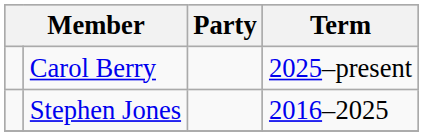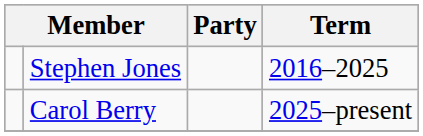 <table class="wikitable">
 <tr>
 <th colspan="2">Member</th>
 <th>Party</th>
 <th>Term</th>
 </tr>
 <tr>
 <td> </td>
+<td><a href='#'>Stephen Jones</a></td>
+<td></td>
+<td><a href='#'>2016</a>–2025</td>
+</tr>
+<tr>
+<td> </td>
 <td><a href='#'>Carol Berry</a></td>
 <td></td>
 <td><a href='#'>2025</a>–present</td>
 </tr>
 <tr>
-<td> </td>
-<td><a href='#'>Stephen Jones</a></td>
-<td></td>
-<td><a href='#'>2016</a>–2025</td>
-</tr>
-<tr>
 </tr>
 </table>
